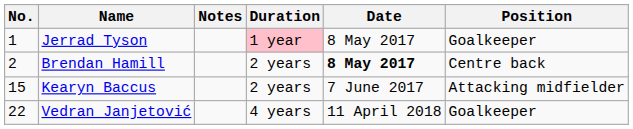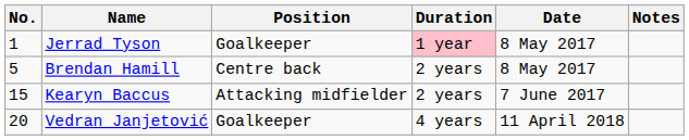 <table class="wikitable">
 <tr>
 <th>No.</th>
 <th>Name</th>
-<th>Notes</th>
+<th>Position</th>
 <th>Duration</th>
 <th>Date</th>
-<th>Position</th>
+<th>Notes</th>
 </tr>
 <tr>
 <td>1</td>
 <td><a href='#'>Jerrad Tyson</a></td>
-<td></td>
+<td>Goalkeeper</td>
 <td style="background: pink;">1 year</td>
 <td>8 May 2017</td>
-<td>Goalkeeper</td>
+<td></td>
 </tr>
 <tr>
-<td>2</td>
+<td>5</td>
 <td><a href='#'>Brendan Hamill</a></td>
+<td>Centre back</td>
+<td>2 years</td>
+<td>8 May 2017</td>
 <td></td>
-<td>2 years</td>
-<td><strong>8 May 2017</strong></td>
-<td>Centre back</td>
 </tr>
 <tr>
 <td>15</td>
 <td><a href='#'>Kearyn Baccus</a></td>
-<td></td>
+<td>Attacking midfielder</td>
 <td>2 years</td>
 <td>7 June 2017</td>
-<td>Attacking midfielder</td>
+<td></td>
 </tr>
 <tr>
-<td>22</td>
+<td>20</td>
 <td><a href='#'>Vedran Janjetović</a></td>
-<td></td>
+<td>Goalkeeper</td>
 <td>4 years</td>
 <td>11 April 2018</td>
-<td>Goalkeeper</td>
+<td></td>
 </tr>
 </table>
